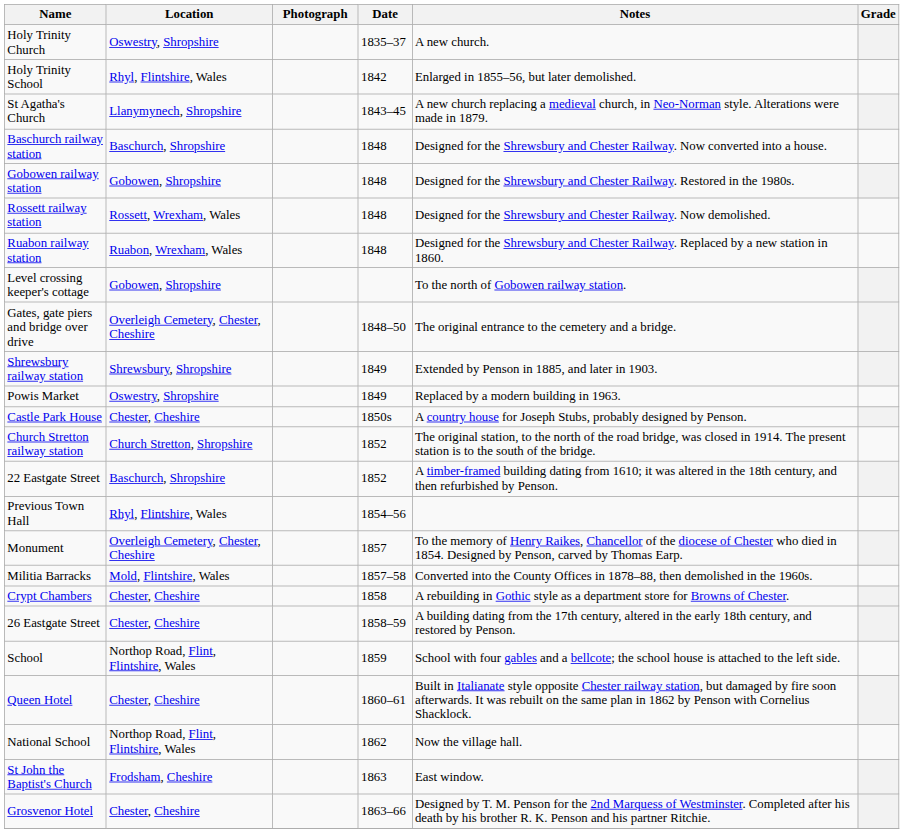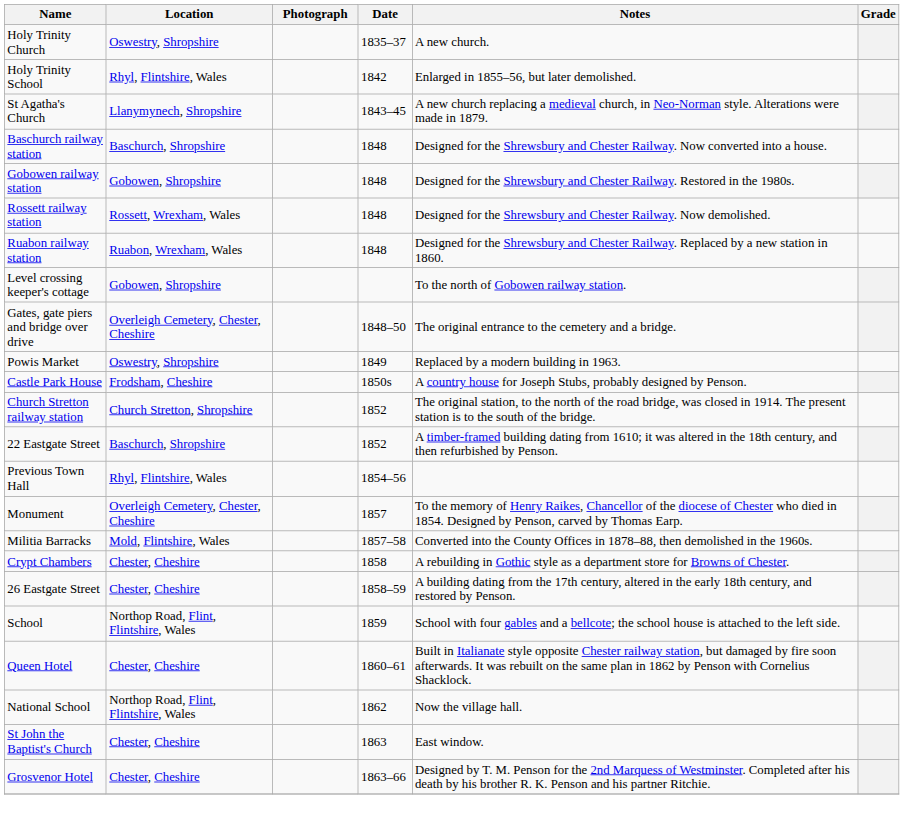 <table class="wikitable sortable">
 <tr>
 <th style="width:120px">Name</th>
 <th style="width:200px">Location</th>
 <th style="width:100px" class="unsortable">Photograph</th>
 <th style="width:60px">Date</th>
 <th style="width:550px" class="unsortable">Notes</th>
 <th style="width:24px">Grade</th>
 </tr>
 <tr>
 <td>Holy Trinity Church</td>
 <td><a href='#'>Oswestry</a>, <a href='#'>Shropshire</a><br><small></small></td>
 <td></td>
 <td>1835–37</td>
 <td>A new church.</td>
 <th></th>
 </tr>
 <tr>
 <td>Holy Trinity School</td>
 <td><a href='#'>Rhyl</a>, <a href='#'>Flintshire</a>, Wales</td>
 <td></td>
 <td>1842</td>
 <td>Enlarged in 1855–56, but later demolished.</td>
 </tr>
 <tr>
 <td>St Agatha's Church</td>
 <td><a href='#'>Llanymynech</a>, <a href='#'>Shropshire</a><br><small></small></td>
 <td></td>
 <td>1843–45</td>
 <td>A new church replacing a <a href='#'>medieval</a> church, in <a href='#'>Neo-Norman</a> style.  Alterations were made in 1879.</td>
 <th></th>
 </tr>
 <tr>
 <td><a href='#'>Baschurch railway station</a></td>
 <td><a href='#'>Baschurch</a>, <a href='#'>Shropshire</a><br><small></small></td>
 <td></td>
 <td>1848</td>
 <td>Designed for the <a href='#'>Shrewsbury and Chester Railway</a>. Now converted into a house.</td>
 <td></td>
 </tr>
 <tr>
 <td><a href='#'>Gobowen railway station</a></td>
 <td><a href='#'>Gobowen</a>, <a href='#'>Shropshire</a><br><small></small></td>
 <td></td>
 <td>1848</td>
 <td>Designed for the <a href='#'>Shrewsbury and Chester Railway</a>. Restored in the 1980s.</td>
 <th></th>
 </tr>
 <tr>
 <td><a href='#'>Rossett railway station</a></td>
 <td><a href='#'>Rossett</a>, <a href='#'>Wrexham</a>, Wales</td>
 <td></td>
 <td>1848</td>
 <td>Designed for the <a href='#'>Shrewsbury and Chester Railway</a>.  Now demolished.</td>
 <td></td>
 </tr>
 <tr>
 <td><a href='#'>Ruabon railway station</a></td>
 <td><a href='#'>Ruabon</a>, <a href='#'>Wrexham</a>, Wales<br><small></small></td>
 <td></td>
 <td>1848</td>
 <td>Designed for the <a href='#'>Shrewsbury and Chester Railway</a>.  Replaced by a new station in 1860.</td>
 </tr>
 <tr>
 <td>Level crossing keeper's cottage</td>
 <td><a href='#'>Gobowen</a>, <a href='#'>Shropshire</a><br><small></small></td>
 <td></td>
 <td></td>
 <td>To the north of <a href='#'>Gobowen railway station</a>.</td>
 <th></th>
 </tr>
 <tr>
 <td>Gates, gate piers and bridge over drive</td>
 <td><a href='#'>Overleigh Cemetery</a>, <a href='#'>Chester</a>, <a href='#'>Cheshire</a><br><small></small></td>
 <td></td>
 <td>1848–50</td>
 <td>The original entrance to the cemetery and a bridge.</td>
 <th></th>
 </tr>
 <tr>
-<td><a href='#'>Shrewsbury railway station</a></td>
-<td><a href='#'>Shrewsbury</a>, <a href='#'>Shropshire</a><br><small></small></td>
-<td></td>
-<td>1849</td>
-<td>Extended by Penson in 1885, and later in 1903.</td>
-<th></th>
-</tr>
-<tr>
 <td>Powis Market</td>
 <td><a href='#'>Oswestry</a>, <a href='#'>Shropshire</a><br><small></small></td>
 <td></td>
 <td>1849</td>
 <td>Replaced by a modern building in 1963.</td>
 <td></td>
 </tr>
 <tr>
 <td><a href='#'>Castle Park House</a></td>
-<td><a href='#'>Chester</a>, <a href='#'>Cheshire</a><br><small></small></td>
+<td><a href='#'>Frodsham</a>, <a href='#'>Cheshire</a><br><small></small></td>
 <td></td>
 <td>1850s</td>
 <td>A <a href='#'>country house</a> for Joseph Stubs, probably designed by Penson.</td>
 <th></th>
 </tr>
 <tr>
 <td><a href='#'>Church Stretton railway station</a></td>
 <td><a href='#'>Church Stretton</a>, <a href='#'>Shropshire</a><br><small></small></td>
 <td></td>
 <td>1852</td>
 <td>The original station, to the north of the road bridge, was closed in 1914.  The present station is to the south of the bridge.</td>
 <td></td>
 </tr>
 <tr>
 <td>22 Eastgate Street</td>
 <td><a href='#'>Baschurch</a>, <a href='#'>Shropshire</a><br><small></small></td>
 <td></td>
 <td>1852</td>
 <td>A <a href='#'>timber-framed</a> building dating from 1610; it was altered in the 18th century, and then refurbished by Penson.</td>
 <th></th>
 </tr>
 <tr>
 <td>Previous Town Hall</td>
 <td><a href='#'>Rhyl</a>, <a href='#'>Flintshire</a>, Wales</td>
 <td></td>
 <td>1854–56</td>
 <td></td>
 <td></td>
 </tr>
 <tr>
 <td>Monument</td>
 <td><a href='#'>Overleigh Cemetery</a>, <a href='#'>Chester</a>, <a href='#'>Cheshire</a><br><small></small></td>
 <td></td>
 <td>1857</td>
 <td>To the memory of <a href='#'>Henry Raikes</a>, <a href='#'>Chancellor</a> of the <a href='#'>diocese of Chester</a> who died in 1854.  Designed by Penson, carved by Thomas Earp.</td>
 <th></th>
 </tr>
 <tr>
 <td>Militia Barracks</td>
 <td><a href='#'>Mold</a>, <a href='#'>Flintshire</a>, Wales</td>
 <td></td>
 <td>1857–58</td>
 <td>Converted into the County Offices in 1878–88, then demolished in the 1960s.</td>
 <td></td>
 </tr>
 <tr>
 <td><a href='#'>Crypt Chambers</a></td>
 <td><a href='#'>Chester</a>, <a href='#'>Cheshire</a><br><small></small></td>
 <td></td>
 <td>1858</td>
 <td>A rebuilding in <a href='#'>Gothic</a> style as a department store for <a href='#'>Browns of Chester</a>.</td>
 <th></th>
 </tr>
 <tr>
 <td>26 Eastgate Street</td>
 <td><a href='#'>Chester</a>, <a href='#'>Cheshire</a><br><small></small></td>
 <td></td>
 <td>1858–59</td>
 <td>A building dating from the 17th century, altered in the early 18th century, and restored by Penson.</td>
 <th></th>
 </tr>
 <tr>
 <td>School</td>
 <td>Northop Road, <a href='#'>Flint</a>, <a href='#'>Flintshire</a>, Wales</td>
 <td></td>
 <td>1859</td>
 <td>School with four <a href='#'>gables</a> and a <a href='#'>bellcote</a>; the school house is attached to the left side.</td>
 <td></td>
 </tr>
 <tr>
 <td><a href='#'>Queen Hotel</a></td>
 <td><a href='#'>Chester</a>, <a href='#'>Cheshire</a><br><small></small></td>
 <td></td>
 <td>1860–61</td>
 <td>Built in <a href='#'>Italianate</a> style opposite <a href='#'>Chester railway station</a>, but damaged by fire soon afterwards.  It was rebuilt on the same plan in 1862 by Penson with Cornelius Shacklock.</td>
 <th></th>
 </tr>
 <tr>
 <td>National School</td>
 <td>Northop Road, <a href='#'>Flint</a>, <a href='#'>Flintshire</a>, Wales</td>
 <td></td>
 <td>1862</td>
 <td>Now the village hall.</td>
 <td></td>
 </tr>
 <tr>
 <td><a href='#'>St John the Baptist's Church</a></td>
-<td><a href='#'>Frodsham</a>, <a href='#'>Cheshire</a><br><small></small></td>
+<td><a href='#'>Chester</a>, <a href='#'>Cheshire</a><br><small></small></td>
 <td></td>
 <td>1863</td>
 <td>East window.</td>
 <th></th>
 </tr>
 <tr>
 <td><a href='#'>Grosvenor Hotel</a></td>
 <td><a href='#'>Chester</a>, <a href='#'>Cheshire</a><br><small></small></td>
 <td></td>
 <td>1863–66</td>
 <td>Designed by T. M. Penson for the <a href='#'>2nd Marquess of Westminster</a>. Completed after his death by his brother R. K. Penson and his partner Ritchie.</td>
 <th></th>
 </tr>
 <tr>
 </tr>
 </table>
